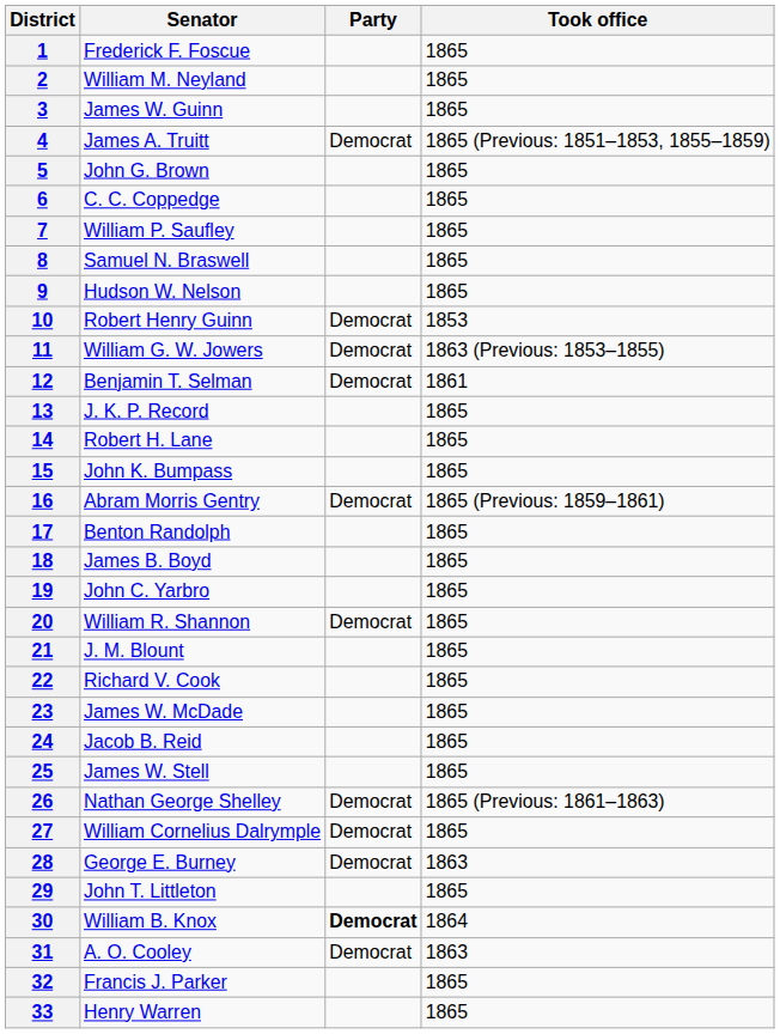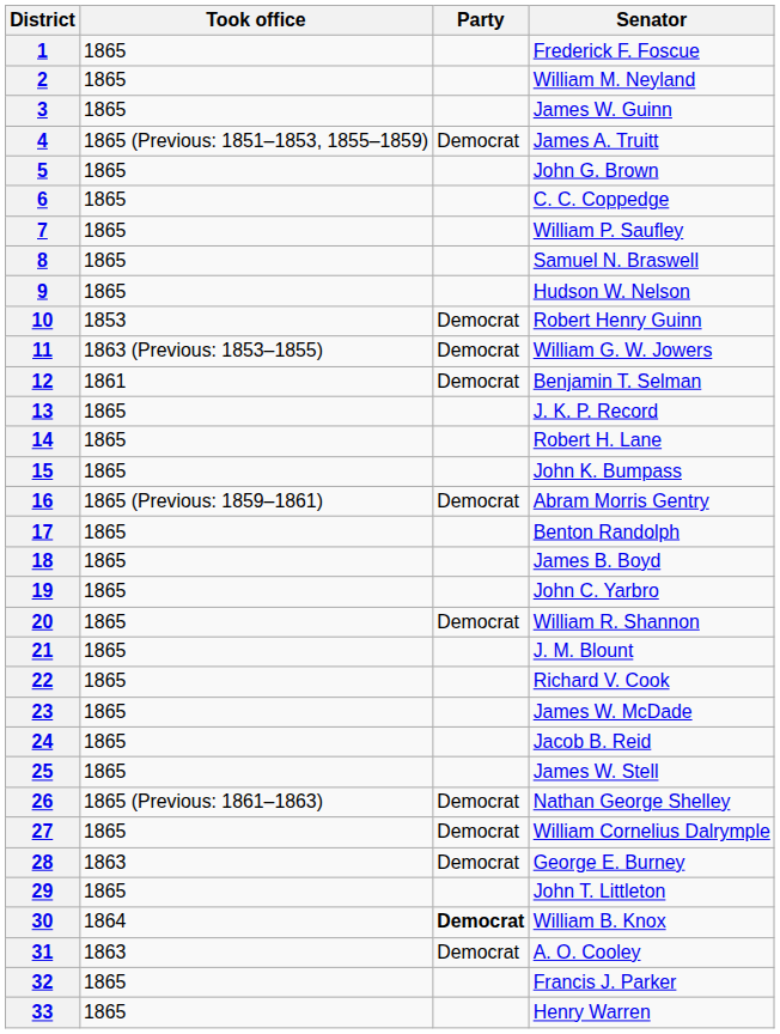 <table class="wikitable">
 <tr>
 <th>District</th>
+<th>Took office</th>
+<th>Party</th>
 <th>Senator</th>
-<th>Party</th>
-<th>Took office</th>
 </tr>
 <tr>
 <th><a href='#'>1</a></th>
+<td>1865</td>
+<td></td>
 <td><a href='#'>Frederick F. Foscue</a></td>
-<td></td>
-<td>1865</td>
 </tr>
 <tr>
 <th><a href='#'>2</a></th>
+<td>1865</td>
+<td></td>
 <td><a href='#'>William M. Neyland</a></td>
-<td></td>
-<td>1865</td>
 </tr>
 <tr>
 <th><a href='#'>3</a></th>
+<td>1865</td>
+<td></td>
 <td><a href='#'>James W. Guinn</a></td>
-<td></td>
-<td>1865</td>
 </tr>
 <tr>
 <th><a href='#'>4</a></th>
+<td>1865 (Previous: 1851–1853, 1855–1859)</td>
+<td>Democrat</td>
 <td><a href='#'>James A. Truitt</a></td>
-<td>Democrat</td>
-<td>1865 (Previous: 1851–1853, 1855–1859)</td>
 </tr>
 <tr>
 <th><a href='#'>5</a></th>
+<td>1865</td>
+<td></td>
 <td><a href='#'>John G. Brown</a></td>
-<td></td>
-<td>1865</td>
 </tr>
 <tr>
 <th><a href='#'>6</a></th>
+<td>1865</td>
+<td></td>
 <td><a href='#'>C. C. Coppedge</a></td>
-<td></td>
-<td>1865</td>
 </tr>
 <tr>
 <th><a href='#'>7</a></th>
+<td>1865</td>
+<td></td>
 <td><a href='#'>William P. Saufley</a></td>
-<td></td>
-<td>1865</td>
 </tr>
 <tr>
 <th><a href='#'>8</a></th>
+<td>1865</td>
+<td></td>
 <td><a href='#'>Samuel N. Braswell</a></td>
-<td></td>
-<td>1865</td>
 </tr>
 <tr>
 <th><a href='#'>9</a></th>
+<td>1865</td>
+<td></td>
 <td><a href='#'>Hudson W. Nelson</a></td>
-<td></td>
-<td>1865</td>
 </tr>
 <tr>
 <th><a href='#'>10</a></th>
+<td>1853</td>
+<td>Democrat</td>
 <td><a href='#'>Robert Henry Guinn</a></td>
-<td>Democrat</td>
-<td>1853</td>
 </tr>
 <tr>
 <th><a href='#'>11</a></th>
+<td>1863 (Previous: 1853–1855)</td>
+<td>Democrat</td>
 <td><a href='#'>William G. W. Jowers</a></td>
-<td>Democrat</td>
-<td>1863 (Previous: 1853–1855)</td>
 </tr>
 <tr>
 <th><a href='#'>12</a></th>
+<td>1861</td>
+<td>Democrat</td>
 <td><a href='#'>Benjamin T. Selman</a></td>
-<td>Democrat</td>
-<td>1861</td>
 </tr>
 <tr>
 <th><a href='#'>13</a></th>
+<td>1865</td>
+<td></td>
 <td><a href='#'>J. K. P. Record</a></td>
-<td></td>
-<td>1865</td>
 </tr>
 <tr>
 <th><a href='#'>14</a></th>
+<td>1865</td>
+<td></td>
 <td><a href='#'>Robert H. Lane</a></td>
-<td></td>
-<td>1865</td>
 </tr>
 <tr>
 <th><a href='#'>15</a></th>
+<td>1865</td>
+<td></td>
 <td><a href='#'>John K. Bumpass</a></td>
-<td></td>
-<td>1865</td>
 </tr>
 <tr>
 <th><a href='#'>16</a></th>
+<td>1865 (Previous: 1859–1861)</td>
+<td>Democrat</td>
 <td><a href='#'>Abram Morris Gentry</a></td>
-<td>Democrat</td>
-<td>1865 (Previous: 1859–1861)</td>
 </tr>
 <tr>
 <th><a href='#'>17</a></th>
+<td>1865</td>
+<td></td>
 <td><a href='#'>Benton Randolph</a></td>
-<td></td>
-<td>1865</td>
 </tr>
 <tr>
 <th><a href='#'>18</a></th>
+<td>1865</td>
+<td></td>
 <td><a href='#'>James B. Boyd</a></td>
-<td></td>
-<td>1865</td>
 </tr>
 <tr>
 <th><a href='#'>19</a></th>
+<td>1865</td>
+<td></td>
 <td><a href='#'>John C. Yarbro</a></td>
-<td></td>
-<td>1865</td>
 </tr>
 <tr>
 <th><a href='#'>20</a></th>
+<td>1865</td>
+<td>Democrat</td>
 <td><a href='#'>William R. Shannon</a></td>
-<td>Democrat</td>
-<td>1865</td>
 </tr>
 <tr>
 <th><a href='#'>21</a></th>
+<td>1865</td>
+<td></td>
 <td><a href='#'>J. M. Blount</a></td>
-<td></td>
-<td>1865</td>
 </tr>
 <tr>
 <th><a href='#'>22</a></th>
+<td>1865</td>
+<td></td>
 <td><a href='#'>Richard V. Cook</a></td>
-<td></td>
-<td>1865</td>
 </tr>
 <tr>
 <th><a href='#'>23</a></th>
+<td>1865</td>
+<td></td>
 <td><a href='#'>James W. McDade</a></td>
-<td></td>
-<td>1865</td>
 </tr>
 <tr>
 <th><a href='#'>24</a></th>
+<td>1865</td>
+<td></td>
 <td><a href='#'>Jacob B. Reid</a></td>
-<td></td>
-<td>1865</td>
 </tr>
 <tr>
 <th><a href='#'>25</a></th>
+<td>1865</td>
+<td></td>
 <td><a href='#'>James W. Stell</a></td>
-<td></td>
-<td>1865</td>
 </tr>
 <tr>
 <th><a href='#'>26</a></th>
+<td>1865 (Previous: 1861–1863)</td>
+<td>Democrat</td>
 <td><a href='#'>Nathan George Shelley</a></td>
-<td>Democrat</td>
-<td>1865 (Previous: 1861–1863)</td>
 </tr>
 <tr>
 <th><a href='#'>27</a></th>
+<td>1865</td>
+<td>Democrat</td>
 <td><a href='#'>William Cornelius Dalrymple</a></td>
-<td>Democrat</td>
-<td>1865</td>
 </tr>
 <tr>
 <th><a href='#'>28</a></th>
+<td>1863</td>
+<td>Democrat</td>
 <td><a href='#'>George E. Burney</a></td>
-<td>Democrat</td>
-<td>1863</td>
 </tr>
 <tr>
 <th><a href='#'>29</a></th>
+<td>1865</td>
+<td></td>
 <td><a href='#'>John T. Littleton</a></td>
-<td></td>
-<td>1865</td>
 </tr>
 <tr>
 <th><a href='#'>30</a></th>
+<td>1864</td>
+<td><strong>Democrat</strong></td>
 <td><a href='#'>William B. Knox</a></td>
-<td><strong>Democrat</strong></td>
-<td>1864</td>
 </tr>
 <tr>
 <th><a href='#'>31</a></th>
+<td>1863</td>
+<td>Democrat</td>
 <td><a href='#'>A. O. Cooley</a></td>
-<td>Democrat</td>
-<td>1863</td>
 </tr>
 <tr>
 <th><a href='#'>32</a></th>
+<td>1865</td>
+<td></td>
 <td><a href='#'>Francis J. Parker</a></td>
-<td></td>
-<td>1865</td>
 </tr>
 <tr>
 <th><a href='#'>33</a></th>
+<td>1865</td>
+<td></td>
 <td><a href='#'>Henry Warren</a></td>
-<td></td>
-<td>1865</td>
 </tr>
 </table>
